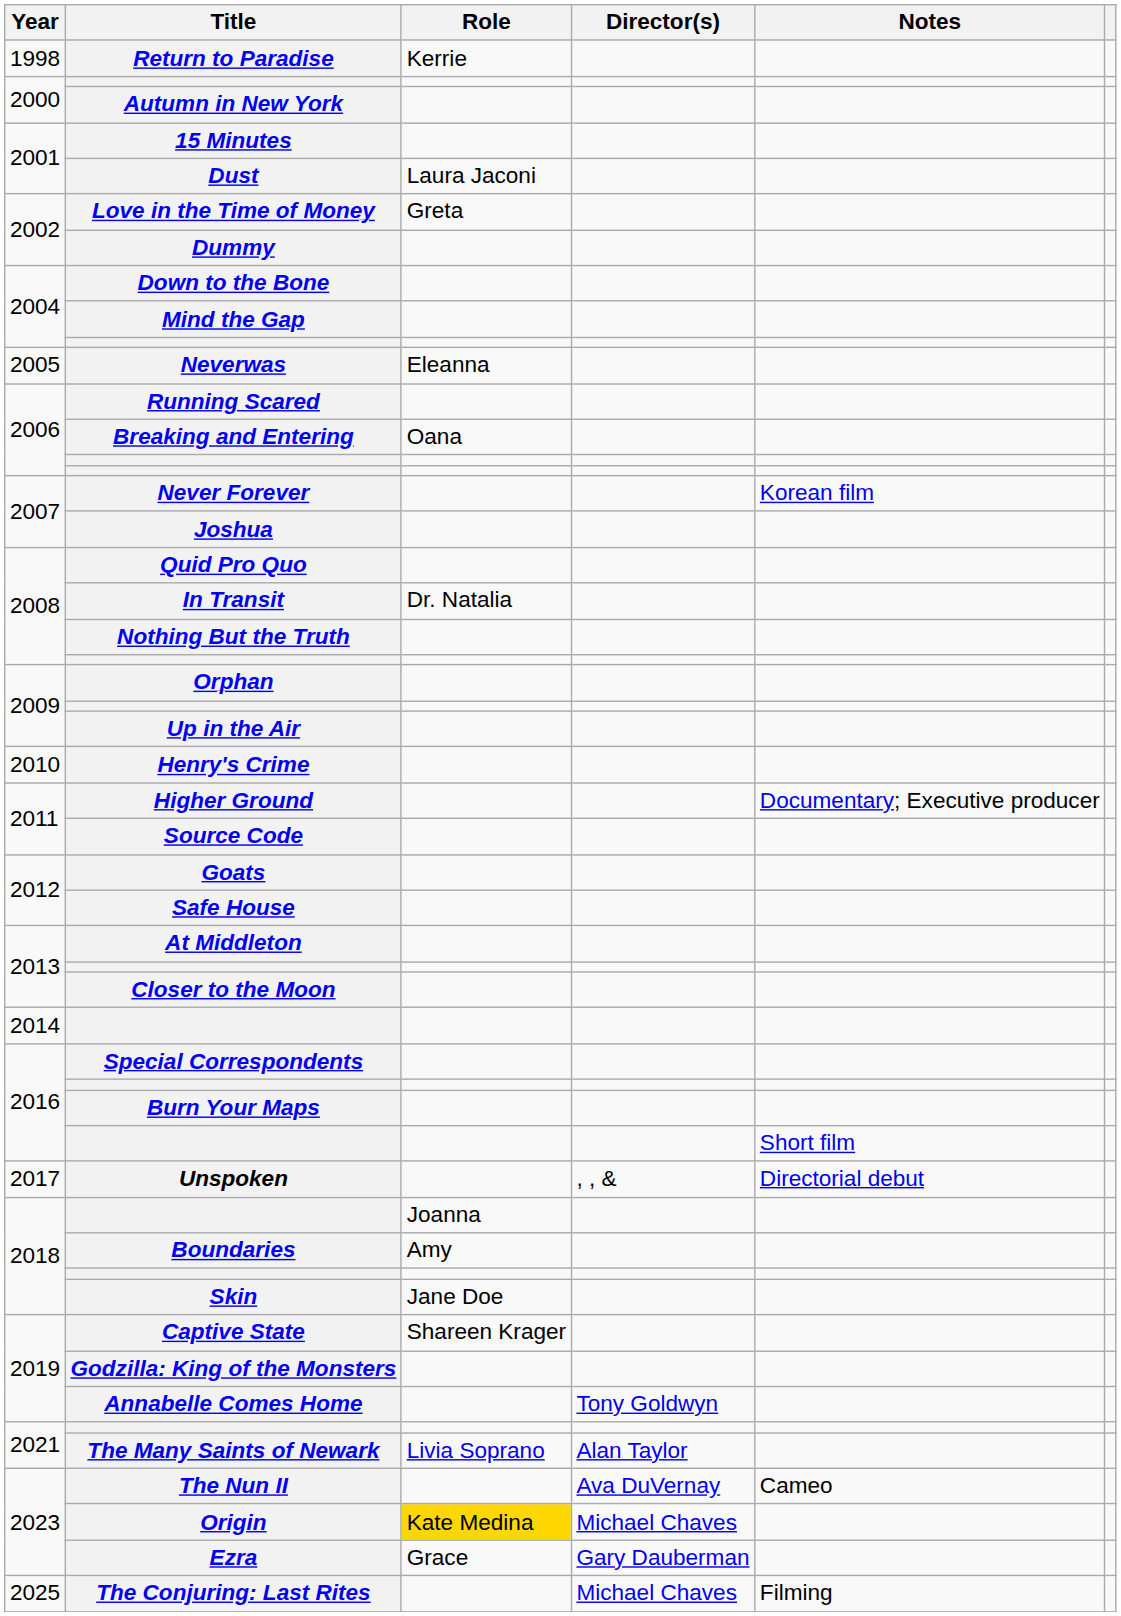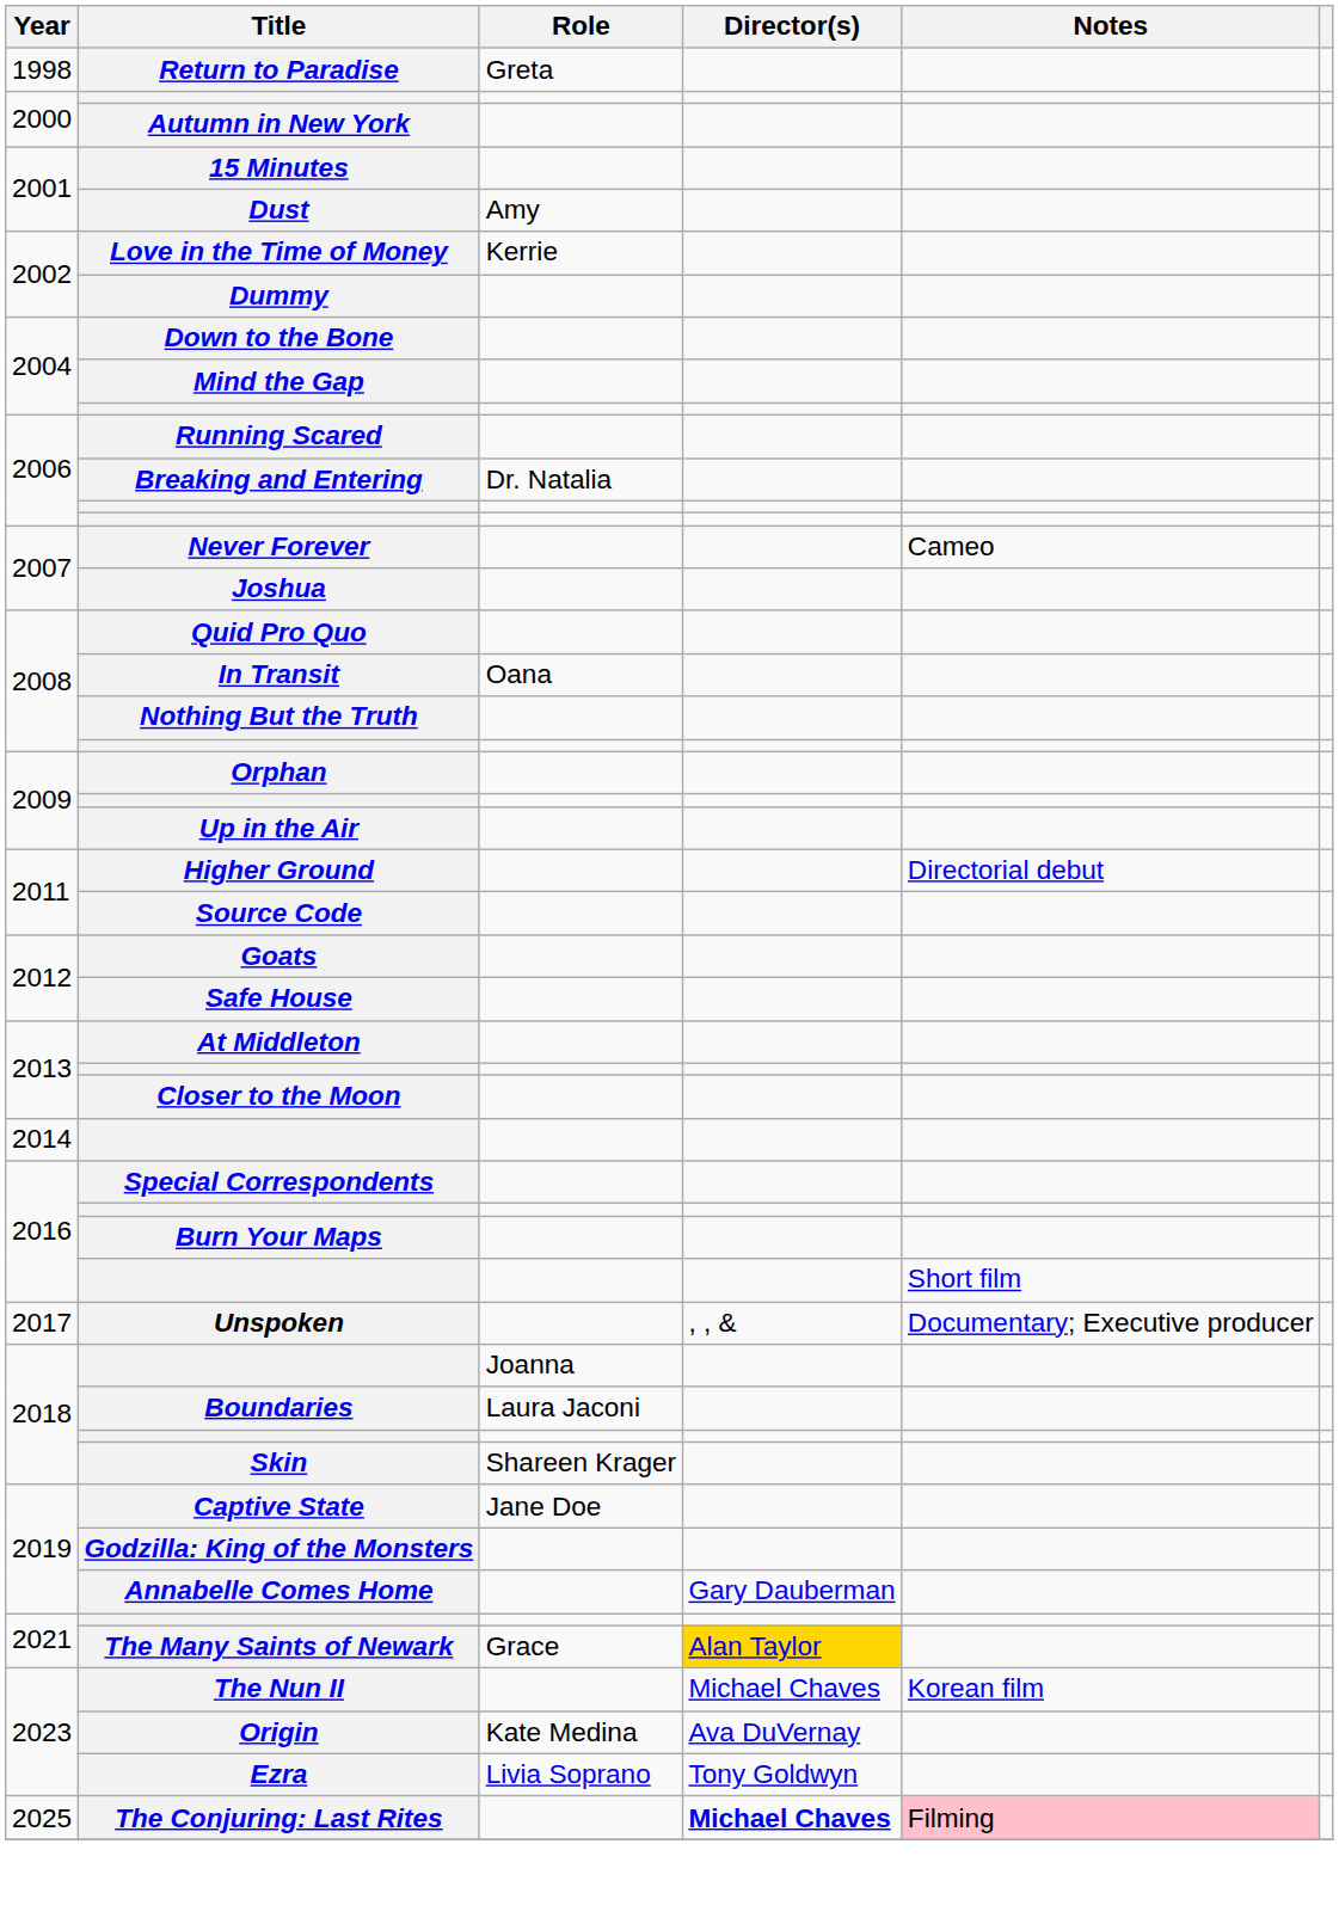 <table class="wikitable plainrowheaders sortable">
 <tr>
 <th scope="col">Year</th>
 <th scope="col">Title</th>
 <th scope="col">Role</th>
 <th scope="col">Director(s)</th>
 <th scope="col" class="unsortable">Notes</th>
 <th scope="col" class="unsortable"></th>
 </tr>
 <tr>
 <td>1998</td>
 <th scope="row"><em><a href='#'>Return to Paradise</a></em></th>
-<td>Kerrie</td>
+<td>Greta</td>
 <td></td>
 <td></td>
 <td style="text-align:center;"></td>
 </tr>
 <tr>
 <td rowspan="2">2000</td>
 <th scope="row"><em></em></th>
 <td></td>
 <td></td>
 <td></td>
 <td style="text-align:center;"></td>
 </tr>
 <tr>
 <th scope="row"><em><a href='#'>Autumn in New York</a></em></th>
 <td></td>
 <td></td>
 <td></td>
 <td style="text-align:center;"></td>
 </tr>
 <tr>
 <td rowspan="2">2001</td>
 <th scope="row"><em><a href='#'>15 Minutes</a></em></th>
 <td></td>
 <td></td>
 <td></td>
 <td style="text-align:center;"></td>
 </tr>
 <tr>
 <th scope="row"><em><a href='#'>Dust</a></em></th>
-<td>Laura Jaconi</td>
+<td>Amy</td>
 <td></td>
 <td></td>
 <td style="text-align:center;"></td>
 </tr>
 <tr>
 <td rowspan="2">2002</td>
 <th scope="row"><em><a href='#'>Love in the Time of Money</a></em></th>
-<td>Greta</td>
+<td>Kerrie</td>
 <td></td>
 <td></td>
 <td style="text-align:center;"></td>
 </tr>
 <tr>
 <th scope="row"><em><a href='#'>Dummy</a></em></th>
 <td></td>
 <td></td>
 <td></td>
 <td style="text-align:center;"></td>
 </tr>
 <tr>
 <td rowspan="3">2004</td>
 <th scope="row"><em><a href='#'>Down to the Bone</a></em></th>
 <td></td>
 <td></td>
 <td></td>
 <td style="text-align:center;"></td>
 </tr>
 <tr>
 <th scope="row"><em><a href='#'>Mind the Gap</a></em></th>
 <td></td>
 <td></td>
 <td></td>
 <td style="text-align:center;"></td>
 </tr>
 <tr>
 <th scope="row"><em></em></th>
 <td></td>
 <td></td>
 <td></td>
 <td style="text-align:center;"></td>
 </tr>
 <tr>
-<td>2005</td>
-<th scope="row"><em><a href='#'>Neverwas</a></em></th>
-<td>Eleanna</td>
-<td></td>
-<td></td>
-<td style="text-align:center;"></td>
-</tr>
-<tr>
 <td rowspan="4">2006</td>
 <th scope="row"><em><a href='#'>Running Scared</a></em></th>
 <td></td>
 <td></td>
 <td></td>
 <td style="text-align:center;"></td>
 </tr>
 <tr>
 <th scope="row"><em><a href='#'>Breaking and Entering</a></em></th>
-<td>Oana</td>
+<td>Dr. Natalia</td>
 <td></td>
 <td></td>
 <td style="text-align:center;"></td>
 </tr>
 <tr>
 <th scope="row"><em></em></th>
 <td></td>
 <td></td>
 <td></td>
 <td style="text-align:center;"></td>
 </tr>
 <tr>
 <th scope="row"><em></em></th>
 <td></td>
 <td></td>
 <td></td>
 <td style="text-align:center;"></td>
 </tr>
 <tr>
 <td rowspan="2">2007</td>
 <th scope="row"><em><a href='#'>Never Forever</a></em></th>
 <td></td>
 <td></td>
-<td><a href='#'>Korean film</a></td>
+<td style="text-align:left;">Cameo</td>
 <td style="text-align:center;"></td>
 </tr>
 <tr>
 <th scope="row"><em><a href='#'>Joshua</a></em></th>
 <td></td>
 <td></td>
 <td></td>
 <td style="text-align:center;"></td>
 </tr>
 <tr>
 <td rowspan="4">2008</td>
 <th scope="row"><em><a href='#'>Quid Pro Quo</a></em></th>
 <td></td>
 <td></td>
 <td></td>
 <td style="text-align:center;"></td>
 </tr>
 <tr>
 <th scope="row"><em><a href='#'>In Transit</a></em></th>
-<td>Dr. Natalia</td>
+<td>Oana</td>
 <td></td>
 <td></td>
 <td style="text-align:center;"></td>
 </tr>
 <tr>
 <th scope="row"><em><a href='#'>Nothing But the Truth</a></em></th>
 <td></td>
 <td></td>
 <td></td>
 <td style="text-align:center;"></td>
 </tr>
 <tr>
 <th scope="row"><em></em></th>
 <td></td>
 <td></td>
 <td></td>
 <td style="text-align:center;"></td>
 </tr>
 <tr>
 <td rowspan="3">2009</td>
 <th scope="row"><em><a href='#'>Orphan</a></em></th>
 <td></td>
 <td></td>
 <td></td>
 <td style="text-align:center;"></td>
 </tr>
 <tr>
 <th scope="row"><em></em></th>
 <td></td>
 <td></td>
 <td></td>
 <td style="text-align:center;"></td>
 </tr>
 <tr>
 <th scope="row"><em><a href='#'>Up in the Air</a></em></th>
 <td></td>
 <td></td>
 <td></td>
 <td style="text-align:center;"></td>
 </tr>
 <tr>
-<td>2010</td>
-<th scope="row"><em><a href='#'>Henry's Crime</a></em></th>
-<td></td>
-<td></td>
-<td></td>
-<td style="text-align:center;"></td>
-</tr>
-<tr>
 <td rowspan="2">2011</td>
 <th scope="row"><em><a href='#'>Higher Ground</a></em></th>
 <td></td>
 <td></td>
-<td style="text-align:left;"><a href='#'>Documentary</a>; Executive producer</td>
+<td style="text-align:left;"><a href='#'>Directorial debut</a></td>
 <td style="text-align:center;"></td>
 </tr>
 <tr>
 <th scope="row"><em><a href='#'>Source Code</a></em></th>
 <td></td>
 <td></td>
 <td></td>
 <td style="text-align:center;"></td>
 </tr>
 <tr>
 <td rowspan="2">2012</td>
 <th scope="row"><em><a href='#'>Goats</a></em></th>
 <td></td>
 <td></td>
 <td></td>
 <td style="text-align:center;"></td>
 </tr>
 <tr>
 <th scope="row"><em><a href='#'>Safe House</a></em></th>
 <td></td>
 <td></td>
 <td></td>
 <td style="text-align:center;"></td>
 </tr>
 <tr>
 <td rowspan="3">2013</td>
 <th scope="row"><em><a href='#'>At Middleton</a></em></th>
 <td></td>
 <td></td>
 <td></td>
 <td style="text-align:center;"></td>
 </tr>
 <tr>
 <th scope="row"><em></em></th>
 <td></td>
 <td></td>
 <td></td>
 <td style="text-align:center;"></td>
 </tr>
 <tr>
 <th scope="row"><em><a href='#'>Closer to the Moon</a></em></th>
 <td></td>
 <td></td>
 <td></td>
 <td style="text-align:center;"></td>
 </tr>
 <tr>
 <td>2014</td>
 <th scope="row"><em></em></th>
 <td></td>
 <td></td>
 <td></td>
 <td style="text-align:center;"></td>
 </tr>
 <tr>
 <td rowspan="4">2016</td>
 <th scope="row"><em><a href='#'>Special Correspondents</a></em></th>
 <td></td>
 <td></td>
 <td></td>
 <td style="text-align:center;"></td>
 </tr>
 <tr>
 <th scope="row"><em></em></th>
 <td></td>
 <td></td>
 <td></td>
 <td style="text-align:center;"></td>
 </tr>
 <tr>
 <th scope="row"><em><a href='#'>Burn Your Maps</a></em></th>
 <td></td>
 <td></td>
 <td></td>
 <td style="text-align:center;"></td>
 </tr>
 <tr>
 <th scope="row"><em></em></th>
 <td></td>
 <td></td>
 <td style="text-align:left;"><a href='#'>Short film</a></td>
 <td style="text-align:center;"></td>
 </tr>
 <tr>
 <td>2017</td>
 <th scope="row"><em>Unspoken</em></th>
 <td></td>
 <td>, , & </td>
-<td style="text-align:left;"><a href='#'>Directorial debut</a></td>
+<td style="text-align:left;"><a href='#'>Documentary</a>; Executive producer</td>
 <td style="text-align:center;"></td>
 </tr>
 <tr>
 <td rowspan="4">2018</td>
 <th scope="row"><em></em></th>
 <td>Joanna</td>
 <td></td>
 <td></td>
 <td style="text-align:center;"></td>
 </tr>
 <tr>
 <th scope="row"><em><a href='#'>Boundaries</a></em></th>
-<td>Amy</td>
+<td>Laura Jaconi</td>
 <td></td>
 <td></td>
 <td style="text-align:center;"></td>
 </tr>
 <tr>
 <th scope="row"><em></em></th>
 <td></td>
 <td></td>
 <td></td>
 <td style="text-align:center;"></td>
 </tr>
 <tr>
 <th scope="row"><em><a href='#'>Skin</a></em></th>
-<td>Jane Doe</td>
+<td>Shareen Krager</td>
 <td></td>
 <td></td>
 <td style="text-align:center;"></td>
 </tr>
 <tr>
 <td rowspan="3">2019</td>
 <th scope="row"><em><a href='#'>Captive State</a></em></th>
-<td>Shareen Krager</td>
+<td>Jane Doe</td>
 <td></td>
 <td></td>
 <td style="text-align:center;"></td>
 </tr>
 <tr>
 <th scope="row"><em><a href='#'>Godzilla: King of the Monsters</a></em></th>
 <td></td>
 <td></td>
 <td></td>
 <td style="text-align:center;"></td>
 </tr>
 <tr>
 <th scope="row"><em><a href='#'>Annabelle Comes Home</a></em></th>
 <td></td>
-<td><a href='#'>Tony Goldwyn</a></td>
+<td><a href='#'>Gary Dauberman</a></td>
 <td style="text-align:left;"></td>
 <td style="text-align:center;"></td>
 </tr>
 <tr>
 <td rowspan="2">2021</td>
 <th scope="row"><em></em></th>
 <td></td>
 <td></td>
 <td style="text-align:left;"></td>
 <td style="text-align:center;"></td>
 </tr>
 <tr>
 <th scope="row"><em><a href='#'>The Many Saints of Newark</a></em></th>
-<td><a href='#'>Livia Soprano</a></td>
-<td><a href='#'>Alan Taylor</a></td>
+<td>Grace</td>
+<td style="background: gold;"><a href='#'>Alan Taylor</a></td>
 <td style="text-align:left;"></td>
 <td style="text-align:center;"></td>
 </tr>
 <tr>
 <td rowspan="3">2023</td>
 <th scope="row"><em><a href='#'>The Nun II</a></em></th>
 <td></td>
-<td><a href='#'>Ava DuVernay</a></td>
-<td style="text-align:left;">Cameo</td>
+<td><a href='#'>Michael Chaves</a></td>
+<td><a href='#'>Korean film</a></td>
 <td style="text-align:center;"></td>
 </tr>
 <tr>
 <th scope="row"><em><a href='#'>Origin</a></em></th>
-<td style="background: gold;">Kate Medina</td>
-<td><a href='#'>Michael Chaves</a></td>
+<td>Kate Medina</td>
+<td><a href='#'>Ava DuVernay</a></td>
 <td style="text-align:left;"></td>
 <td style="text-align:center;"></td>
 </tr>
 <tr>
 <th scope="row"><em><a href='#'>Ezra</a></em></th>
-<td>Grace</td>
-<td><a href='#'>Gary Dauberman</a></td>
+<td><a href='#'>Livia Soprano</a></td>
+<td><a href='#'>Tony Goldwyn</a></td>
 <td style="text-align:left;"></td>
 <td style="text-align:center;"></td>
 </tr>
 <tr>
 <td>2025</td>
 <th scope="row"><em><a href='#'>The Conjuring: Last Rites</a></em></th>
 <td></td>
-<td><a href='#'>Michael Chaves</a></td>
-<td style="text-align:left;">Filming</td>
+<td><strong><a href='#'>Michael Chaves</a></strong></td>
+<td style="background: pink; text-align:left;">Filming</td>
 <td style="text-align:center;"></td>
 </tr>
 <tr>
 </tr>
 </table>
